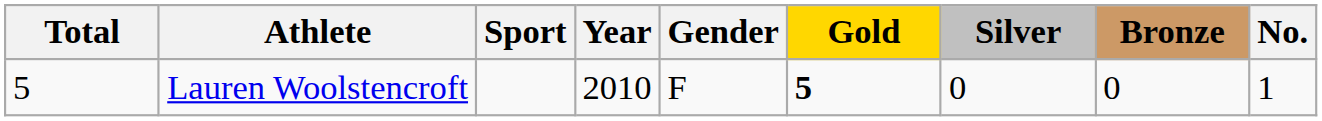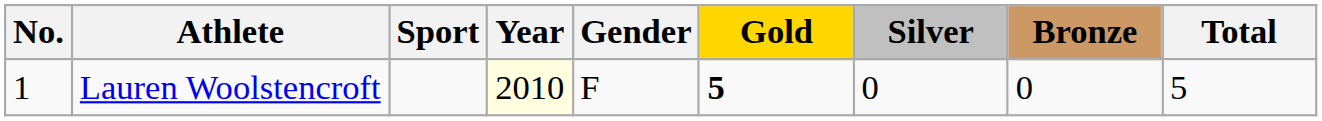 <table class="wikitable sortable">
 <tr>
-<th style="width:4.0em;">Total</th>
+<th>No.</th>
 <th>Athlete</th>
 <th>Sport</th>
 <th>Year</th>
 <th>Gender</th>
 <th style="background:gold; width:4.0em; font-weight:bold;">Gold</th>
 <th style="background:silver; width:4.0em; font-weight:bold;">Silver</th>
 <th style="background:#c96; width:4.0em; font-weight:bold;">Bronze</th>
-<th>No.</th>
+<th style="width:4.0em;">Total</th>
 </tr>
 <tr>
-<td>5</td>
+<td>1</td>
 <td><a href='#'>Lauren Woolstencroft</a></td>
 <td></td>
-<td>2010</td>
+<td style="background: lightyellow;">2010</td>
 <td>F</td>
 <td><strong>5</strong></td>
 <td>0</td>
 <td>0</td>
-<td>1</td>
+<td>5</td>
 </tr>
 </table>
